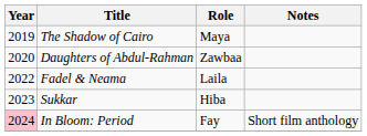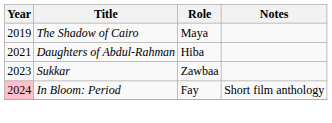 <table class="wikitable sortable">
 <tr>
 <th>Year</th>
 <th>Title</th>
 <th>Role</th>
 <th class="unsortable">Notes</th>
 </tr>
 <tr>
 <td>2019</td>
 <td><em>The Shadow of Cairo</em></td>
 <td>Maya</td>
 <td></td>
 </tr>
 <tr>
-<td>2020</td>
+<td>2021</td>
 <td><em>Daughters of Abdul-Rahman</em></td>
-<td>Zawbaa</td>
-<td></td>
-</tr>
-<tr>
-<td>2022</td>
-<td><em>Fadel & Neama</em></td>
-<td>Laila</td>
+<td>Hiba</td>
 <td></td>
 </tr>
 <tr>
 <td>2023</td>
 <td><em>Sukkar</em></td>
-<td>Hiba</td>
+<td>Zawbaa</td>
 <td></td>
 </tr>
 <tr>
 <td style="background: pink;">2024</td>
 <td><em>In Bloom: Period</em></td>
 <td>Fay</td>
 <td>Short film anthology</td>
 </tr>
 <tr>
 </tr>
 </table>
